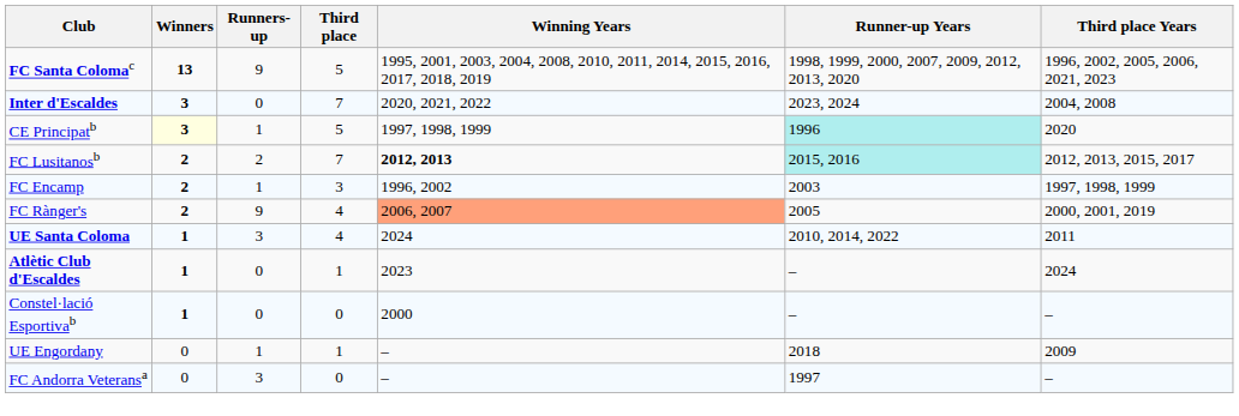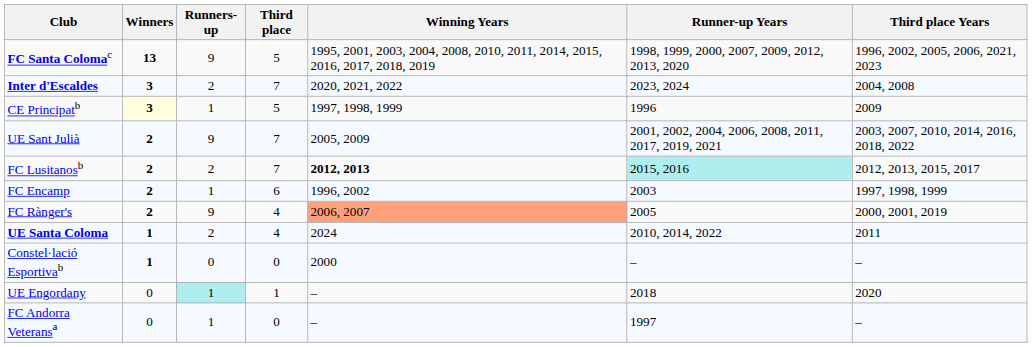 <table class="wikitable sortable">
 <tr>
 <th>Club</th>
 <th>Winners</th>
 <th>Runners-up</th>
 <th>Third place</th>
 <th>Winning Years</th>
 <th>Runner-up Years</th>
 <th>Third place Years</th>
 </tr>
 <tr>
 <td><strong><a href='#'>FC Santa Coloma</a></strong><sup>c</sup></td>
 <td align="center"><strong>13</strong></td>
 <td align="center">9</td>
 <td align="center">5</td>
 <td>1995, 2001, 2003, 2004, 2008, 2010, 2011, 2014, 2015, 2016, 2017, 2018, 2019</td>
 <td>1998, 1999, 2000, 2007, 2009, 2012, 2013, 2020</td>
 <td>1996, 2002, 2005, 2006, 2021, 2023</td>
 </tr>
 <tr bgcolor=#F4FAFF>
 <td><strong><a href='#'>Inter d'Escaldes</a></strong></td>
 <td align="center"><strong>3</strong></td>
-<td align="center">0</td>
+<td align="center">2</td>
 <td align="center">7</td>
 <td>2020, 2021, 2022</td>
 <td>2023, 2024</td>
 <td>2004, 2008</td>
 </tr>
 <tr>
 <td><a href='#'>CE Principat</a><sup>b</sup></td>
 <td align="center" style="background: lightyellow;"><strong>3</strong></td>
 <td align="center">1</td>
 <td align="center">5</td>
 <td>1997, 1998, 1999</td>
-<td style="background: paleturquoise;">1996</td>
-<td>2020</td>
+<td>1996</td>
+<td>2009</td>
+</tr>
+<tr bgcolor=#F4FAFF>
+<td><a href='#'>UE Sant Julià</a></td>
+<td align="center"><strong>2</strong></td>
+<td align="center">9</td>
+<td align="center">7</td>
+<td>2005, 2009</td>
+<td>2001, 2002, 2004, 2006, 2008, 2011, 2017, 2019, 2021</td>
+<td>2003, 2007, 2010, 2014, 2016, 2018, 2022</td>
 </tr>
 <tr>
 <td><a href='#'>FC Lusitanos</a><sup>b</sup></td>
 <td align="center"><strong>2</strong></td>
 <td align="center">2</td>
 <td align="center">7</td>
 <td><strong>2012, 2013</strong></td>
 <td style="background: paleturquoise;">2015, 2016</td>
 <td>2012, 2013, 2015, 2017</td>
 </tr>
 <tr bgcolor=#F4FAFF>
 <td><a href='#'>FC Encamp</a></td>
 <td align="center"><strong>2</strong></td>
 <td align="center">1</td>
-<td align="center">3</td>
+<td align="center">6</td>
 <td>1996, 2002</td>
 <td>2003</td>
 <td>1997, 1998, 1999</td>
 </tr>
 <tr>
 <td><a href='#'>FC Rànger's</a></td>
 <td align="center"><strong>2</strong></td>
 <td align="center">9</td>
 <td align="center">4</td>
 <td style="background: lightsalmon;">2006, 2007</td>
 <td>2005</td>
 <td>2000, 2001, 2019</td>
 </tr>
 <tr bgcolor=#F4FAFF>
 <td><strong><a href='#'>UE Santa Coloma</a></strong></td>
 <td align="center"><strong>1</strong></td>
-<td align="center">3</td>
+<td align="center">2</td>
 <td align="center">4</td>
 <td>2024</td>
 <td>2010, 2014, 2022</td>
 <td>2011</td>
-</tr>
-<tr>
-<td><strong><a href='#'>Atlètic Club d'Escaldes</a></strong></td>
-<td align="center"><strong>1</strong></td>
-<td align="center">0</td>
-<td align="center">1</td>
-<td>2023</td>
-<td>–</td>
-<td>2024</td>
 </tr>
 <tr bgcolor=#F4FAFF>
 <td><a href='#'>Constel·lació Esportiva</a><sup>b</sup></td>
 <td align="center"><strong>1</strong></td>
 <td align="center">0</td>
 <td align="center">0</td>
 <td>2000</td>
 <td>–</td>
 <td>–</td>
 </tr>
 <tr>
 <td><a href='#'>UE Engordany</a></td>
 <td align="center">0</td>
-<td align="center">1</td>
+<td align="center" style="background: paleturquoise;">1</td>
 <td align="center">1</td>
 <td>–</td>
 <td>2018</td>
-<td>2009</td>
+<td>2020</td>
 </tr>
 <tr bgcolor=#F4FAFF>
 <td><a href='#'>FC Andorra Veterans</a><sup>a</sup></td>
 <td align="center">0</td>
-<td align="center">3</td>
+<td align="center">1</td>
 <td align="center">0</td>
 <td>–</td>
 <td>1997</td>
 <td>–</td>
 </tr>
 </table>
